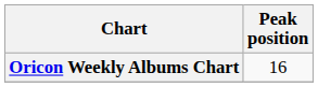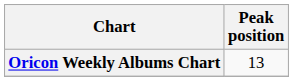 <table class="wikitable plainrowheaders" style="text-align:center;">
 <tr>
 <th>Chart</th>
 <th>Peak<br>position</th>
 </tr>
 <tr>
 <th scope="row"><a href='#'>Oricon</a> Weekly Albums Chart</th>
-<td style="text-align:center;">16</td>
+<td style="text-align:center;">13</td>
 </tr>
 <tr>
 </tr>
 </table>
